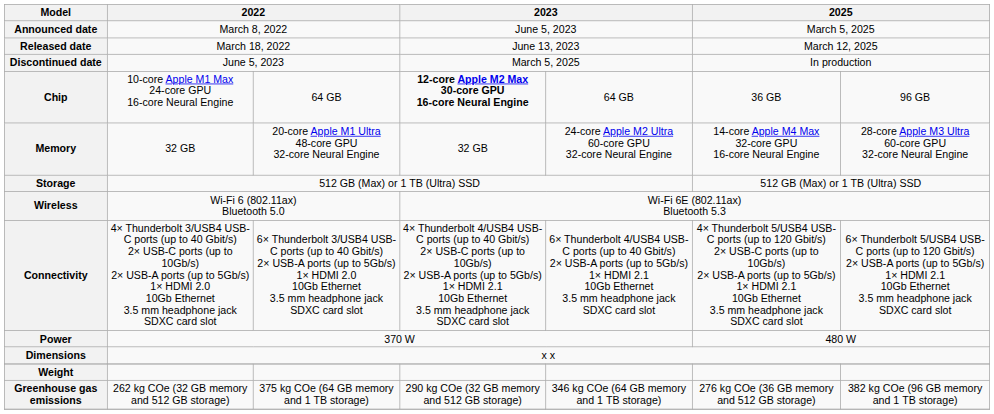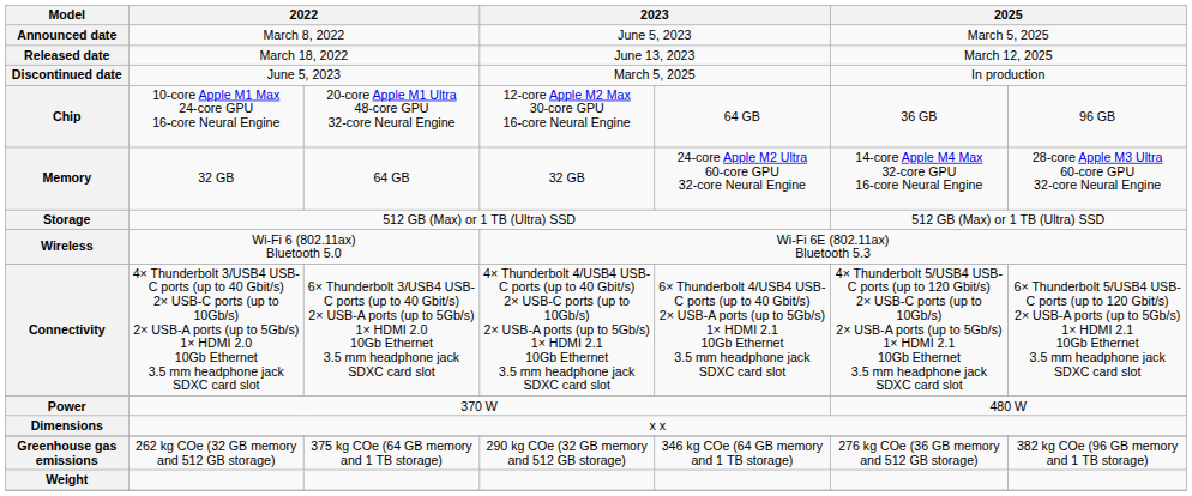 <table class="wikitable collapsible" style="text-align:center; width:100%; font-size: 85%">
 <tr>
 <th>Model</th>
 <th colspan="2">2022</th>
 <th colspan="2">2023</th>
 <th colspan="2">2025</th>
 </tr>
 <tr>
 <th>Announced date</th>
 <td colspan="2">March 8, 2022</td>
 <td colspan="2">June 5, 2023</td>
 <td colspan="2">March 5, 2025</td>
 </tr>
 <tr>
 <th>Released date</th>
 <td colspan="2">March 18, 2022</td>
 <td colspan="2">June 13, 2023</td>
 <td colspan="2">March 12, 2025</td>
 </tr>
 <tr>
 <th>Discontinued date</th>
 <td colspan="2">June 5, 2023</td>
 <td colspan="2">March 5, 2025</td>
 <td colspan="2">In production</td>
 </tr>
 <tr>
 <th>Chip</th>
 <td>10-core <a href='#'>Apple M1 Max</a><br>24-core GPU<br>16-core Neural Engine<br><br></td>
-<td>64 GB<br></td>
-<td><strong>12-core <a href='#'>Apple M2 Max</a><br>30-core GPU<br>16-core Neural Engine<br><br></strong></td>
+<td>20-core <a href='#'>Apple M1 Ultra</a><br>48-core GPU<br>32-core Neural Engine<br><br></td>
+<td>12-core <a href='#'>Apple M2 Max</a><br>30-core GPU<br>16-core Neural Engine<br><br></td>
 <td>64 GB<br></td>
 <td>36 GB<br></td>
 <td>96 GB<br></td>
 </tr>
 <tr>
 <th>Memory</th>
 <td>32 GB<br></td>
-<td>20-core <a href='#'>Apple M1 Ultra</a><br>48-core GPU<br>32-core Neural Engine<br><br></td>
+<td>64 GB<br></td>
 <td>32 GB<br></td>
 <td>24-core <a href='#'>Apple M2 Ultra</a><br>60-core GPU<br>32-core Neural Engine<br><br></td>
 <td>14-core <a href='#'>Apple M4 Max</a><br>32-core GPU<br>16-core Neural Engine<br><br></td>
 <td>28-core <a href='#'>Apple M3 Ultra</a><br>60-core GPU<br>32-core Neural Engine<br><br></td>
 </tr>
 <tr>
 <th>Storage</th>
 <td colspan="4">512 GB (Max) or 1 TB (Ultra) SSD<br></td>
 <td colspan="2">512 GB (Max) or 1 TB (Ultra) SSD<br></td>
 </tr>
 <tr>
 <th>Wireless</th>
 <td colspan="2">Wi-Fi 6 (802.11ax)<br>Bluetooth 5.0</td>
 <td colspan="4">Wi-Fi 6E (802.11ax)<br>Bluetooth 5.3</td>
 </tr>
 <tr>
 <th>Connectivity</th>
 <td>4× Thunderbolt 3/USB4 USB-C ports (up to 40 Gbit/s)<br>2× USB-C ports (up to 10Gb/s)<br>2× USB-A ports (up to 5Gb/s)<br>1× HDMI 2.0<br>10Gb Ethernet<br>3.5 mm headphone jack<br>SDXC card slot</td>
 <td>6× Thunderbolt 3/USB4 USB-C ports (up to 40 Gbit/s)<br>2× USB-A ports (up to 5Gb/s)<br>1× HDMI 2.0<br>10Gb Ethernet<br>3.5 mm headphone jack<br>SDXC card slot</td>
 <td>4× Thunderbolt 4/USB4 USB-C ports (up to 40 Gbit/s)<br>2× USB-C ports (up to 10Gb/s)<br>2× USB-A ports (up to 5Gb/s)<br>1× HDMI 2.1<br>10Gb Ethernet<br>3.5 mm headphone jack<br>SDXC card slot</td>
 <td>6× Thunderbolt 4/USB4 USB-C ports (up to 40 Gbit/s)<br>2× USB-A ports (up to 5Gb/s)<br>1× HDMI 2.1<br>10Gb Ethernet<br>3.5 mm headphone jack<br>SDXC card slot</td>
 <td>4× Thunderbolt 5/USB4 USB-C ports (up to 120 Gbit/s)<br>2× USB-C ports (up to 10Gb/s)<br>2× USB-A ports (up to 5Gb/s)<br>1× HDMI 2.1<br>10Gb Ethernet<br>3.5 mm headphone jack<br>SDXC card slot</td>
 <td>6× Thunderbolt 5/USB4 USB-C ports (up to 120 Gbit/s)<br>2× USB-A ports (up to 5Gb/s)<br>1× HDMI 2.1<br>10Gb Ethernet<br>3.5 mm headphone jack<br>SDXC card slot</td>
 </tr>
 <tr>
 <th>Power</th>
 <td colspan="4">370 W</td>
 <td colspan="2">480 W</td>
 </tr>
 <tr>
 <th>Dimensions</th>
 <td colspan="6"> x  x </td>
 </tr>
 <tr>
 </tr>
 <tr>
+<th>Greenhouse gas emissions</th>
+<td>262 kg COe (32 GB memory and 512 GB storage)</td>
+<td>375 kg COe (64 GB memory and 1 TB storage)</td>
+<td>290 kg COe (32 GB memory and 512 GB storage)</td>
+<td>346 kg COe (64 GB memory and 1 TB storage)</td>
+<td>276 kg COe (36 GB memory and 512 GB storage)</td>
+<td>382 kg COe (96 GB memory and 1 TB storage)</td>
+</tr>
+<tr>
 <th>Weight</th>
 <td></td>
 <td></td>
 <td></td>
 <td></td>
 <td></td>
 <td></td>
 </tr>
 <tr>
-<th>Greenhouse gas emissions</th>
-<td>262 kg COe (32 GB memory and 512 GB storage)</td>
-<td>375 kg COe (64 GB memory and 1 TB storage)</td>
-<td>290 kg COe (32 GB memory and 512 GB storage)</td>
-<td>346 kg COe (64 GB memory and 1 TB storage)</td>
-<td>276 kg COe (36 GB memory and 512 GB storage)</td>
-<td>382 kg COe (96 GB memory and 1 TB storage)</td>
-</tr>
-<tr>
 </tr>
 </table>
